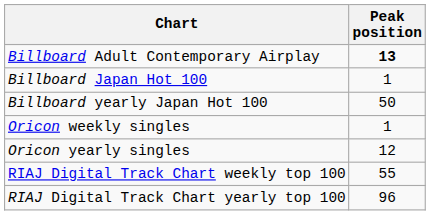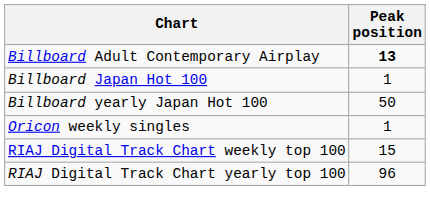 <table class="wikitable">
 <tr>
 <th>Chart</th>
 <th>Peak<br>position</th>
 </tr>
 <tr>
 <td><em><a href='#'>Billboard</a></em> Adult Contemporary Airplay</td>
 <td align="center"><strong>13</strong></td>
 </tr>
 <tr>
 <td><em>Billboard</em> <a href='#'>Japan Hot 100</a></td>
 <td align="center">1</td>
 </tr>
 <tr>
 <td><em>Billboard</em> yearly Japan Hot 100</td>
 <td align="center">50</td>
 </tr>
 <tr>
 <td><em><a href='#'>Oricon</a></em> weekly singles</td>
 <td align="center">1</td>
 </tr>
 <tr>
-<td><em>Oricon</em> yearly singles</td>
-<td align="center">12</td>
-</tr>
-<tr>
 <td><a href='#'>RIAJ Digital Track Chart</a> weekly top 100</td>
-<td align="center">55</td>
+<td align="center">15</td>
 </tr>
 <tr>
 <td><em>RIAJ</em> Digital Track Chart yearly top 100</td>
 <td align="center">96</td>
 </tr>
 </table>
